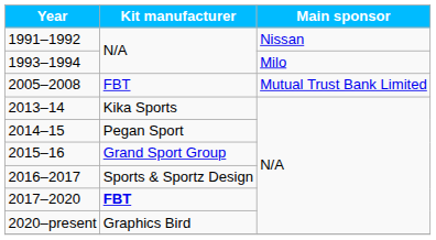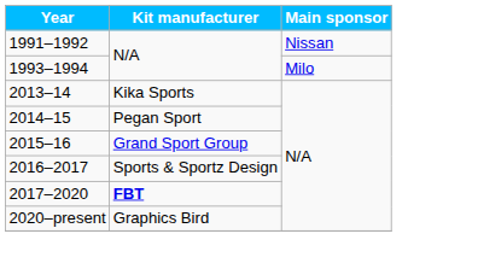 <table class="wikitable">
 <tr>
 <th style="background:#00bbff; color:#FFFFFF; text-align:center;">Year</th>
 <th style="background:#00bbff; color:#FFFFFF; text-align:center;">Kit manufacturer</th>
 <th style="background:#00bbff; color:#FFFFFF; text-align:center;">Main sponsor</th>
 </tr>
 <tr>
 <td>1991–1992</td>
 <td rowspan=2>N/A</td>
 <td><a href='#'>Nissan</a></td>
 </tr>
 <tr>
 <td>1993–1994</td>
 <td><a href='#'>Milo</a></td>
-</tr>
-<tr>
-<td>2005–2008</td>
-<td><a href='#'>FBT</a></td>
-<td><a href='#'>Mutual Trust Bank Limited</a></td>
 </tr>
 <tr>
 <td>2013–14</td>
 <td>Kika Sports</td>
 <td rowspan=6>N/A</td>
 </tr>
 <tr>
 <td>2014–15</td>
 <td>Pegan Sport</td>
 </tr>
 <tr>
 <td>2015–16</td>
 <td><a href='#'>Grand Sport Group</a></td>
 </tr>
 <tr>
 <td>2016–2017</td>
 <td>Sports & Sportz Design</td>
 </tr>
 <tr>
 <td>2017–2020</td>
 <td><strong><a href='#'>FBT</a></strong></td>
 </tr>
 <tr>
 <td>2020–present</td>
 <td>Graphics Bird</td>
 </tr>
 <tr>
 </tr>
 </table>
